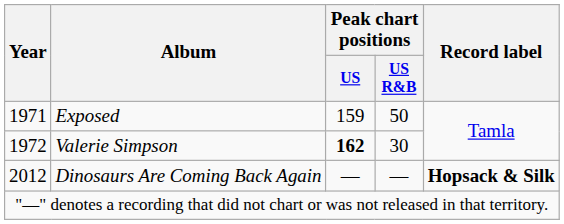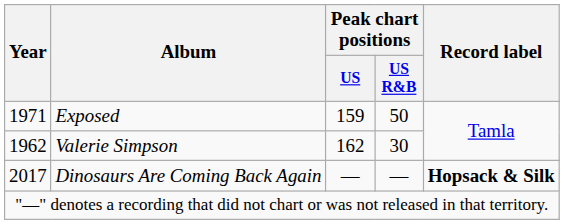 <table class="wikitable" style="text-align:center;">
 <tr>
 <th rowspan="2">Year</th>
 <th rowspan="2">Album</th>
 <th colspan="2">Peak chart positions</th>
 <th rowspan="2">Record label</th>
 </tr>
 <tr style="font-size:smaller;">
 <th style="width:35px;"><a href='#'>US</a><br></th>
 <th style="width:35px;"><a href='#'>US<br>R&B</a><br></th>
 </tr>
 <tr>
 <td>1971</td>
 <td style="text-align:left;"><em>Exposed</em></td>
 <td>159</td>
 <td>50</td>
 <td rowspan="2"><a href='#'>Tamla</a></td>
 </tr>
 <tr>
-<td>1972</td>
+<td>1962</td>
 <td style="text-align:left;"><em>Valerie Simpson</em></td>
-<td><strong>162</strong></td>
+<td>162</td>
 <td>30</td>
 </tr>
 <tr>
-<td>2012</td>
+<td>2017</td>
 <td style="text-align:left;"><em>Dinosaurs Are Coming Back Again</em></td>
 <td>—</td>
 <td>—</td>
 <td><strong>Hopsack & Silk</strong></td>
 </tr>
 <tr>
 <td colspan="15" style="font-size:90%">"—" denotes a recording that did not chart or was not released in that territory.</td>
 </tr>
 </table>
